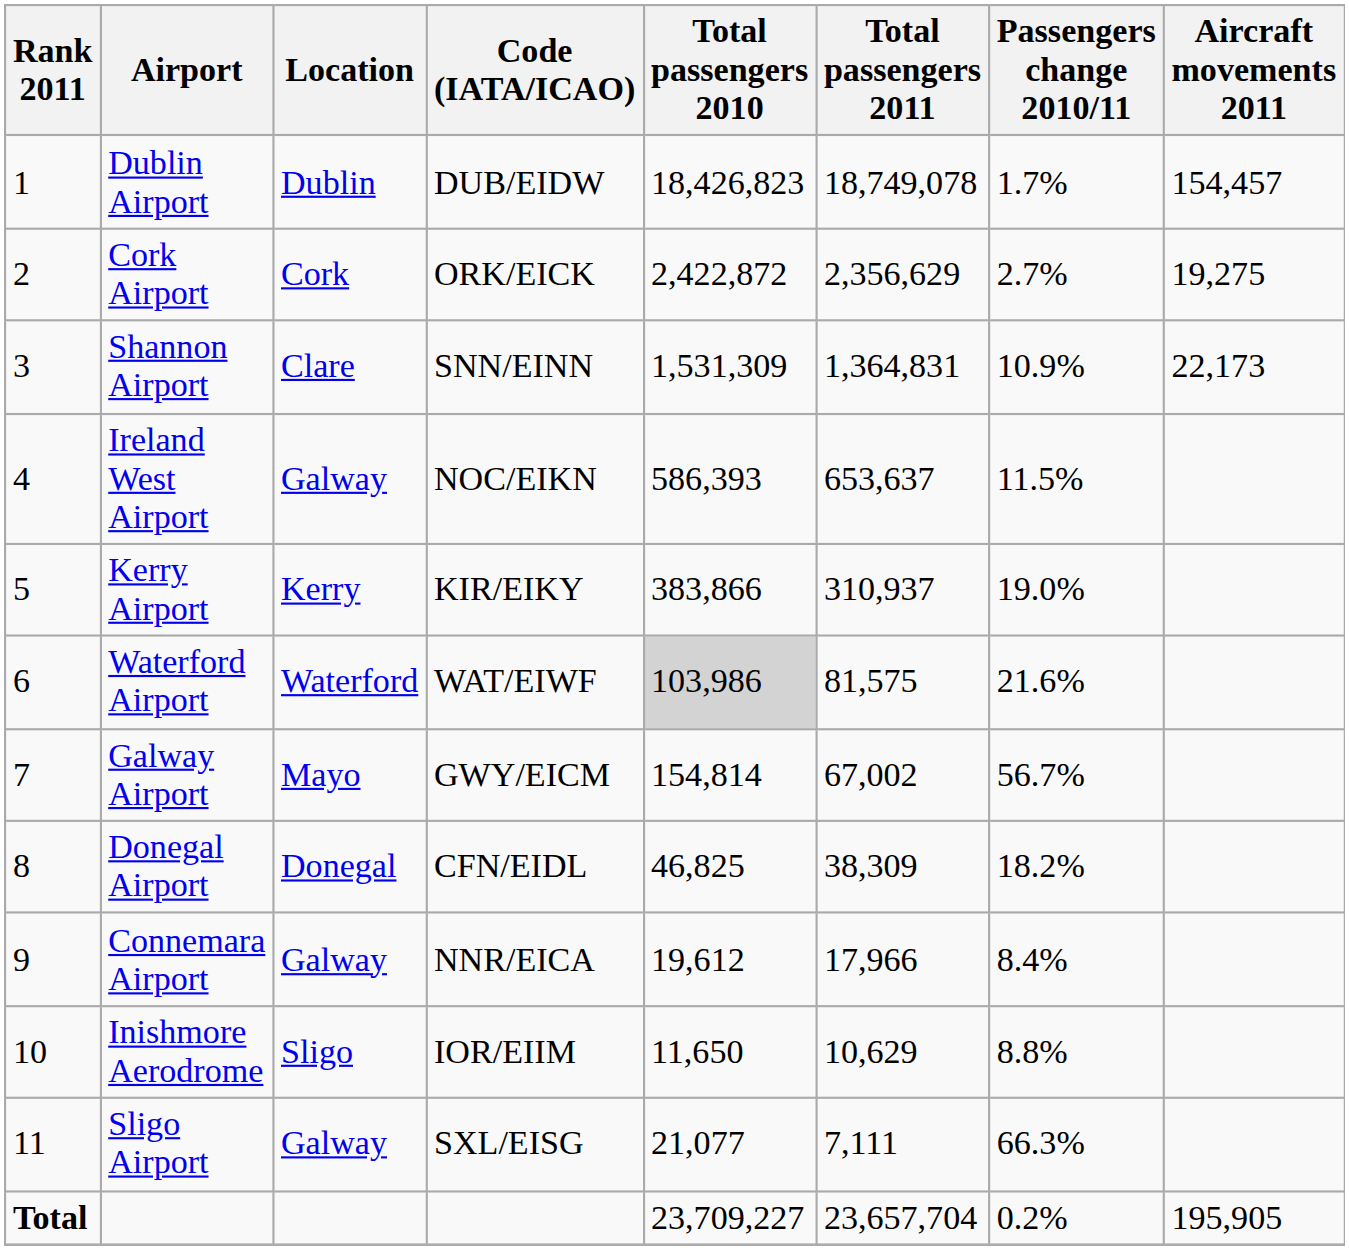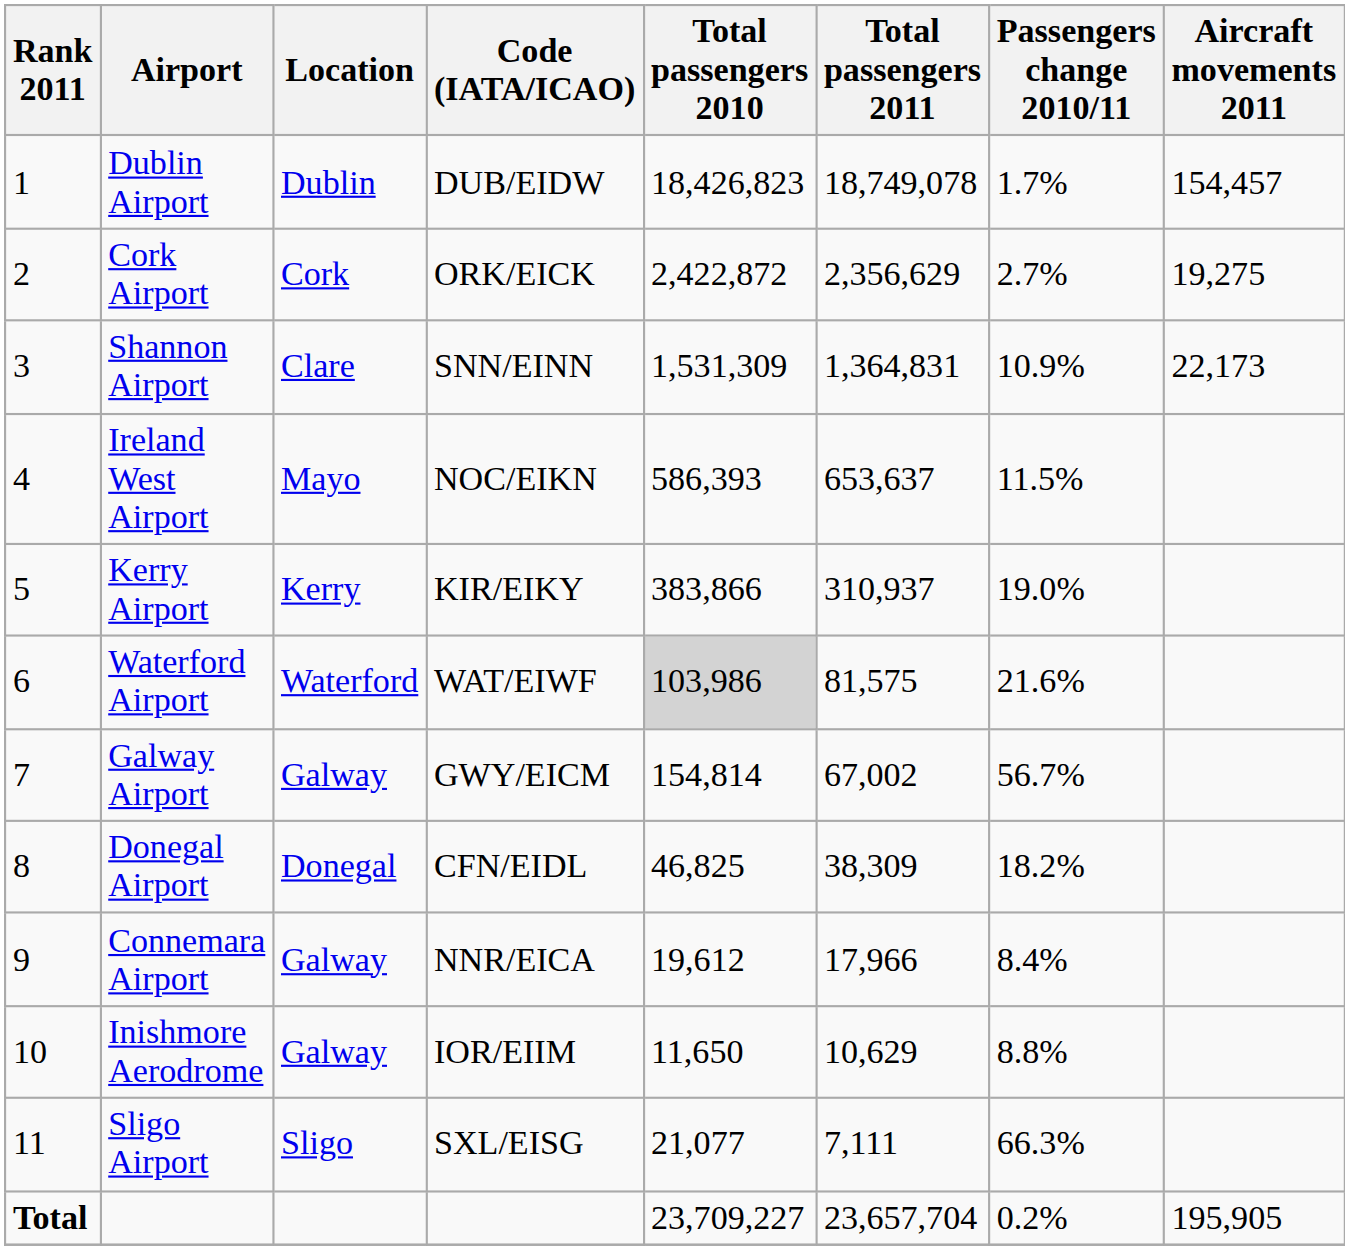 <table class="wikitable sortable">
 <tr>
 <th>Rank<br>2011</th>
 <th>Airport</th>
 <th>Location</th>
 <th>Code<br>(IATA/ICAO)</th>
 <th>Total<br>passengers<br>2010</th>
 <th>Total<br>passengers<br>2011</th>
 <th>Passengers<br>change<br>2010/11</th>
 <th>Aircraft<br>movements<br>2011</th>
 </tr>
 <tr>
 <td>1</td>
 <td><a href='#'>Dublin Airport</a></td>
 <td><a href='#'>Dublin</a></td>
 <td>DUB/EIDW</td>
 <td>18,426,823</td>
 <td>18,749,078</td>
 <td> 1.7%</td>
 <td>154,457</td>
 </tr>
 <tr>
 <td>2</td>
 <td><a href='#'>Cork Airport</a></td>
 <td><a href='#'>Cork</a></td>
 <td>ORK/EICK</td>
 <td>2,422,872</td>
 <td>2,356,629</td>
 <td> 2.7%</td>
 <td>19,275</td>
 </tr>
 <tr>
 <td>3</td>
 <td><a href='#'>Shannon Airport</a></td>
 <td><a href='#'>Clare</a></td>
 <td>SNN/EINN</td>
 <td>1,531,309</td>
 <td>1,364,831</td>
 <td> 10.9%</td>
 <td>22,173</td>
 </tr>
 <tr>
 <td>4</td>
 <td><a href='#'>Ireland West Airport</a></td>
-<td><a href='#'>Galway</a></td>
+<td><a href='#'>Mayo</a></td>
 <td>NOC/EIKN</td>
 <td>586,393</td>
 <td>653,637</td>
 <td> 11.5%</td>
 <td></td>
 </tr>
 <tr>
 <td>5</td>
 <td><a href='#'>Kerry Airport</a></td>
 <td><a href='#'>Kerry</a></td>
 <td>KIR/EIKY</td>
 <td>383,866</td>
 <td>310,937</td>
 <td> 19.0%</td>
 <td></td>
 </tr>
 <tr>
 <td>6 </td>
 <td><a href='#'>Waterford Airport</a></td>
 <td><a href='#'>Waterford</a></td>
 <td>WAT/EIWF</td>
 <td style="background: lightgrey;">103,986</td>
 <td>81,575</td>
 <td> 21.6%</td>
 <td></td>
 </tr>
 <tr>
 <td>7 </td>
 <td><a href='#'>Galway Airport</a></td>
-<td><a href='#'>Mayo</a></td>
+<td><a href='#'>Galway</a></td>
 <td>GWY/EICM</td>
 <td>154,814</td>
 <td>67,002</td>
 <td> 56.7%</td>
 <td></td>
 </tr>
 <tr>
 <td>8</td>
 <td><a href='#'>Donegal Airport</a></td>
 <td><a href='#'>Donegal</a></td>
 <td>CFN/EIDL</td>
 <td>46,825</td>
 <td>38,309</td>
 <td> 18.2%</td>
 <td></td>
 </tr>
 <tr>
 <td>9 </td>
 <td><a href='#'>Connemara Airport</a></td>
 <td><a href='#'>Galway</a></td>
 <td>NNR/EICA</td>
 <td>19,612</td>
 <td>17,966</td>
 <td> 8.4%</td>
 <td></td>
 </tr>
 <tr>
 <td>10 </td>
 <td><a href='#'>Inishmore Aerodrome</a></td>
-<td><a href='#'>Sligo</a></td>
+<td><a href='#'>Galway</a></td>
 <td>IOR/EIIM</td>
 <td>11,650</td>
 <td>10,629</td>
 <td> 8.8%</td>
 <td></td>
 </tr>
 <tr>
 <td>11 </td>
 <td><a href='#'>Sligo Airport</a></td>
-<td><a href='#'>Galway</a></td>
+<td><a href='#'>Sligo</a></td>
 <td>SXL/EISG</td>
 <td>21,077</td>
 <td>7,111</td>
 <td> 66.3%</td>
 <td></td>
 </tr>
 <tr>
 <td><strong>Total</strong></td>
 <td></td>
 <td></td>
 <td></td>
 <td>23,709,227</td>
 <td>23,657,704</td>
 <td> 0.2%</td>
 <td>195,905</td>
 </tr>
 <tr>
 </tr>
 </table>
